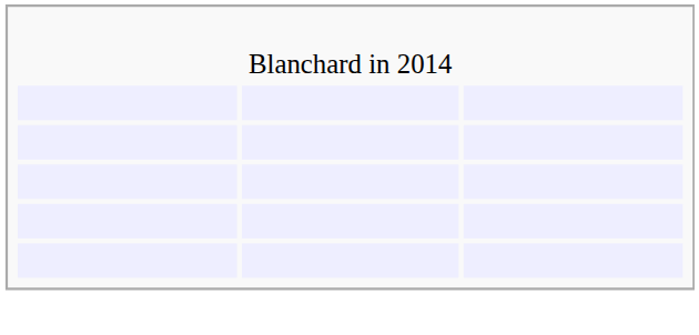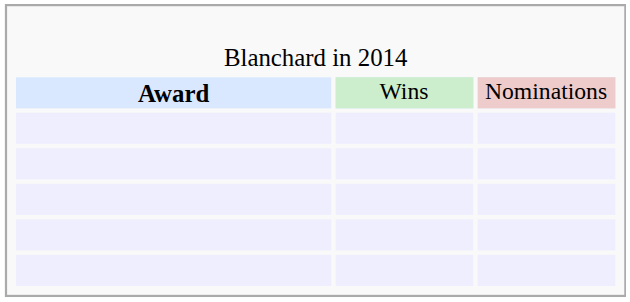 <table class="infobox" style="width: 25em; text-align: left; font-size: 70%; vertical-align: middle;">
 <tr>
 <td colspan="3" style="text-align:center;"><br>Blanchard in 2014</td>
+</tr>
+<tr style="background:#D9E8FF;text-align:center;">
+<th style="vertical-align: middle;">Award</th>
+<td style="background:#cceecc; font-size:8pt;" width="60px">Wins</td>
+<td style="background:#eecccc; font-size:8pt;" width="60px">Nominations</td>
 </tr>
 <tr bgcolor=#eeeeff>
 <td align="center"><br></td>
 <td></td>
 <td></td>
 </tr>
 <tr bgcolor=#eeeeff>
 <td align="center"><br></td>
 <td></td>
 <td></td>
 </tr>
 <tr bgcolor=#eeeeff>
 <td align="center"><br></td>
 <td></td>
 <td></td>
 </tr>
 <tr bgcolor=#eeeeff>
 <td align="center"><br></td>
 <td></td>
 <td></td>
 </tr>
 <tr bgcolor=#eeeeff>
 <td align="center"><br></td>
 <td></td>
 <td></td>
 </tr>
 </table>
